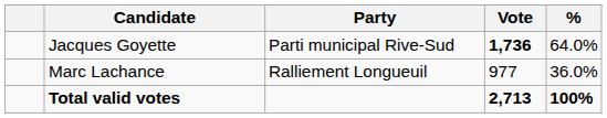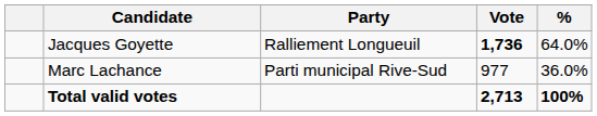 <table class="wikitable">
 <tr>
 </tr>
 <tr>
 <th bgcolor="#DDDDFF" width="30px"></th>
 <th bgcolor="#DDDDFF" width="200px">Candidate</th>
 <th bgcolor="#DDDDFF" width="200px">Party</th>
 <th bgcolor="#DDDDFF" width="50px">Vote</th>
 <th bgcolor="#DDDDFF" width="30px">%</th>
 </tr>
 <tr>
 <td> </td>
 <td>Jacques Goyette</td>
-<td>Parti municipal Rive-Sud</td>
+<td>Ralliement Longueuil</td>
 <td><strong>1,736</strong></td>
 <td>64.0%</td>
 </tr>
 <tr>
 <td> </td>
 <td>Marc Lachance</td>
-<td>Ralliement Longueuil</td>
+<td>Parti municipal Rive-Sud</td>
 <td>977</td>
 <td>36.0%</td>
 </tr>
 <tr>
 <td> </td>
 <td><strong>Total valid votes</strong></td>
 <td></td>
 <td><strong>2,713</strong></td>
 <td><strong>100%</strong></td>
 </tr>
 </table>
